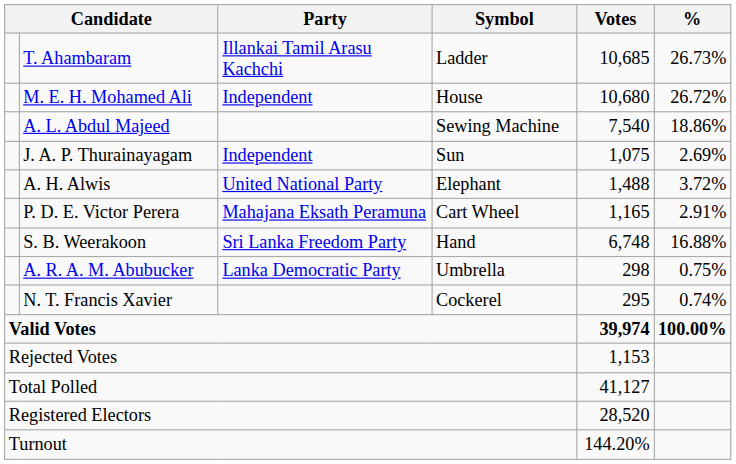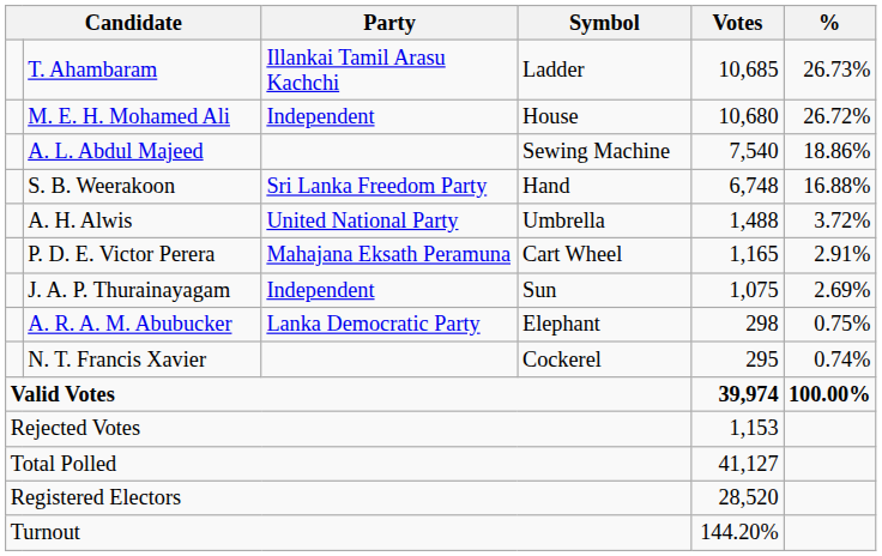 <table class="wikitable" border="1" style="text-align:right;">
 <tr>
 <th align=left colspan=2 width="180">Candidate</th>
 <th align=left width="180">Party</th>
 <th align=left width="120">Symbol</th>
 <th align=left width="60">Votes</th>
 <th align=left width="60">%</th>
 </tr>
 <tr>
 <td bgcolor=> </td>
 <td align=left><a href='#'>T. Ahambaram</a></td>
 <td align=left><a href='#'>Illankai Tamil Arasu Kachchi</a></td>
 <td align=left>Ladder</td>
 <td>10,685</td>
 <td>26.73%</td>
 </tr>
 <tr>
 <td></td>
 <td align=left><a href='#'>M. E. H. Mohamed Ali</a></td>
 <td align=left><a href='#'>Independent</a></td>
 <td align=left>House</td>
 <td>10,680</td>
 <td>26.72%</td>
 </tr>
 <tr>
 <td></td>
 <td align=left><a href='#'>A. L. Abdul Majeed</a></td>
 <td></td>
 <td align=left>Sewing Machine</td>
 <td>7,540</td>
 <td>18.86%</td>
 </tr>
 <tr>
-<td></td>
-<td align=left>J. A. P. Thurainayagam</td>
-<td align=left><a href='#'>Independent</a></td>
-<td align=left>Sun</td>
-<td>1,075</td>
-<td>2.69%</td>
+<td bgcolor=> </td>
+<td align=left>S. B. Weerakoon</td>
+<td align=left><a href='#'>Sri Lanka Freedom Party</a></td>
+<td align=left>Hand</td>
+<td>6,748</td>
+<td>16.88%</td>
 </tr>
 <tr>
 <td bgcolor=> </td>
 <td align=left>A. H. Alwis</td>
 <td align=left><a href='#'>United National Party</a></td>
-<td align=left>Elephant</td>
+<td align=left>Umbrella</td>
 <td>1,488</td>
 <td>3.72%</td>
 </tr>
 <tr>
 <td bgcolor=> </td>
 <td align=left>P. D. E. Victor Perera</td>
 <td align=left><a href='#'>Mahajana Eksath Peramuna</a></td>
 <td align=left>Cart Wheel</td>
 <td>1,165</td>
 <td>2.91%</td>
 </tr>
 <tr>
-<td bgcolor=> </td>
-<td align=left>S. B. Weerakoon</td>
-<td align=left><a href='#'>Sri Lanka Freedom Party</a></td>
-<td align=left>Hand</td>
-<td>6,748</td>
-<td>16.88%</td>
+<td></td>
+<td align=left>J. A. P. Thurainayagam</td>
+<td align=left><a href='#'>Independent</a></td>
+<td align=left>Sun</td>
+<td>1,075</td>
+<td>2.69%</td>
 </tr>
 <tr>
 <td bgcolor=> </td>
 <td align=left><a href='#'>A. R. A. M. Abubucker</a></td>
 <td align=left><a href='#'>Lanka Democratic Party</a></td>
-<td align=left>Umbrella</td>
+<td align=left>Elephant</td>
 <td>298</td>
 <td>0.75%</td>
 </tr>
 <tr>
 <td></td>
 <td align=left>N. T. Francis Xavier</td>
 <td></td>
 <td align=left>Cockerel</td>
 <td>295</td>
 <td>0.74%</td>
 </tr>
 <tr>
 <td align=left colspan=4><strong>Valid Votes</strong></td>
 <td><strong>39,974</strong></td>
 <td><strong>100.00%</strong></td>
 </tr>
 <tr>
 <td align=left colspan=4>Rejected Votes</td>
 <td>1,153</td>
 <td></td>
 </tr>
 <tr>
 <td align=left colspan=4>Total Polled</td>
 <td>41,127</td>
 <td></td>
 </tr>
 <tr>
 <td align=left colspan=4>Registered Electors</td>
 <td>28,520</td>
 <td></td>
 </tr>
 <tr>
 <td align=left colspan=4>Turnout</td>
 <td>144.20%</td>
 <td></td>
 </tr>
 </table>
